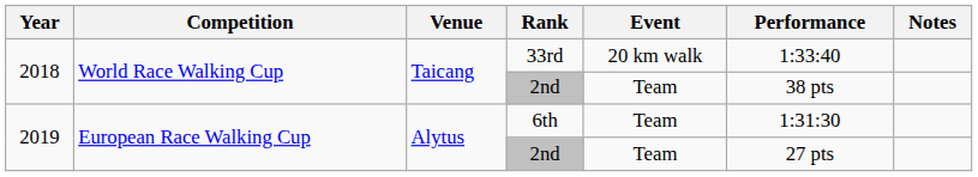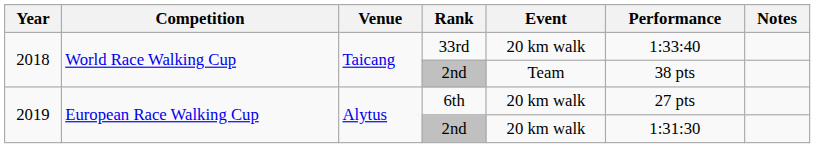 <table class="wikitable" width=55% style="font-size:90%; text-align:center;">
 <tr>
 <th>Year</th>
 <th>Competition</th>
 <th>Venue</th>
 <th>Rank</th>
 <th>Event</th>
 <th>Performance</th>
 <th>Notes</th>
 </tr>
 <tr>
 <td rowspan=2>2018</td>
 <td align=left rowspan=2><a href='#'>World Race Walking Cup</a></td>
 <td align=left rowspan=2> <a href='#'>Taicang</a></td>
 <td>33rd</td>
 <td>20 km walk</td>
 <td>1:33:40</td>
 <td></td>
 </tr>
 <tr>
 <td bgcolor=silver>2nd</td>
 <td>Team</td>
 <td>38 pts</td>
 <td></td>
 </tr>
 <tr>
 <td rowspan=2>2019</td>
 <td align=left rowspan=2><a href='#'>European Race Walking Cup</a></td>
 <td align=left rowspan=2> <a href='#'>Alytus</a></td>
 <td>6th</td>
-<td>Team</td>
-<td>1:31:30</td>
+<td>20 km walk</td>
+<td>27 pts</td>
 <td></td>
 </tr>
 <tr>
 <td bgcolor=silver>2nd</td>
-<td>Team</td>
-<td>27 pts</td>
+<td>20 km walk</td>
+<td>1:31:30</td>
 <td></td>
 </tr>
 </table>
